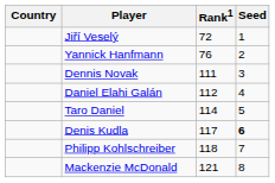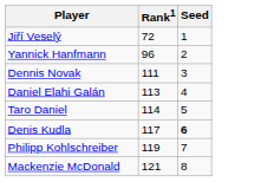 <table class="sortable wikitable">
 <tr>
-<th width="70">Country</th>
 <th width="175">Player</th>
 <th>Rank<sup>1</sup></th>
 <th>Seed</th>
 </tr>
 <tr>
-<td></td>
 <td><a href='#'>Jiří Veselý</a></td>
 <td>72</td>
 <td>1</td>
 </tr>
 <tr>
-<td></td>
 <td><a href='#'>Yannick Hanfmann</a></td>
-<td>76</td>
+<td>96</td>
 <td>2</td>
 </tr>
 <tr>
-<td></td>
 <td><a href='#'>Dennis Novak</a></td>
 <td>111</td>
 <td>3</td>
 </tr>
 <tr>
-<td></td>
 <td><a href='#'>Daniel Elahi Galán</a></td>
-<td>112</td>
+<td>113</td>
 <td>4</td>
 </tr>
 <tr>
-<td></td>
 <td><a href='#'>Taro Daniel</a></td>
 <td>114</td>
 <td>5</td>
 </tr>
 <tr>
-<td></td>
 <td><a href='#'>Denis Kudla</a></td>
 <td>117</td>
 <td><strong>6</strong></td>
 </tr>
 <tr>
-<td></td>
 <td><a href='#'>Philipp Kohlschreiber</a></td>
-<td>118</td>
+<td>119</td>
 <td>7</td>
 </tr>
 <tr>
-<td></td>
 <td><a href='#'>Mackenzie McDonald</a></td>
 <td>121</td>
 <td>8</td>
 </tr>
 </table>
